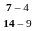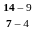 <table style="text-align:center">
 <tr>
 <th width=200></th>
 <th width=100></th>
 <th width=200></th>
 </tr>
 <tr>
 <td align=right><strong></strong></td>
-<td><strong>7</strong> – 4</td>
+<td><strong>14</strong> – 9</td>
 <td align=left></td>
 </tr>
 <tr>
 <td align=right><strong></strong></td>
-<td><strong>14</strong> – 9</td>
+<td><strong>7</strong> – 4</td>
 <td align=left></td>
 </tr>
 </table>
